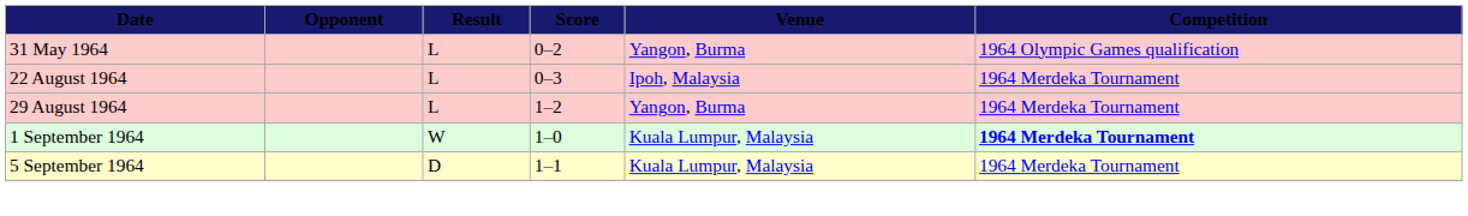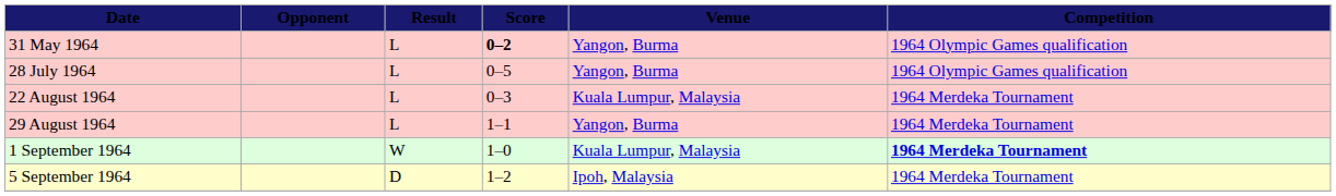 <table style="width:100%;" class="wikitable">
 <tr>
 <th style="background:#191970;"><span>Date</span></th>
 <th style="background:#191970;"><span>Opponent</span></th>
 <th style="background:#191970;"><span>Result</span></th>
 <th style="background:#191970;"><span>Score</span></th>
 <th style="background:#191970;"><span>Venue</span></th>
 <th style="background:#191970;"><span>Competition</span></th>
 </tr>
 <tr style="background:#fcc;">
 <td>31 May 1964</td>
 <td></td>
 <td>L</td>
-<td>0–2</td>
+<td><strong>0–2</strong></td>
+<td> <a href='#'>Yangon</a>, <a href='#'>Burma</a></td>
+<td><a href='#'>1964 Olympic Games qualification</a></td>
+</tr>
+<tr style="background:#fcc;">
+<td>28 July 1964</td>
+<td></td>
+<td>L</td>
+<td>0–5</td>
 <td> <a href='#'>Yangon</a>, <a href='#'>Burma</a></td>
 <td><a href='#'>1964 Olympic Games qualification</a></td>
 </tr>
 <tr style="background:#fcc;">
 <td>22 August 1964</td>
 <td></td>
 <td>L</td>
 <td>0–3</td>
-<td> <a href='#'>Ipoh</a>, <a href='#'>Malaysia</a></td>
+<td> <a href='#'>Kuala Lumpur</a>, <a href='#'>Malaysia</a></td>
 <td><a href='#'>1964 Merdeka Tournament</a></td>
 </tr>
 <tr style="background:#fcc;">
 <td>29 August 1964</td>
 <td></td>
 <td>L</td>
-<td>1–2</td>
+<td>1–1</td>
 <td> <a href='#'>Yangon</a>, <a href='#'>Burma</a></td>
 <td><a href='#'>1964 Merdeka Tournament</a></td>
 </tr>
 <tr style="background:#dfd;">
 <td>1 September 1964</td>
 <td></td>
 <td>W</td>
 <td>1–0</td>
 <td> <a href='#'>Kuala Lumpur</a>, <a href='#'>Malaysia</a></td>
 <td><strong><a href='#'>1964 Merdeka Tournament</a></strong></td>
 </tr>
 <tr style="background:#ffc;">
 <td>5 September 1964</td>
 <td></td>
 <td>D</td>
-<td>1–1</td>
-<td> <a href='#'>Kuala Lumpur</a>, <a href='#'>Malaysia</a></td>
+<td>1–2</td>
+<td> <a href='#'>Ipoh</a>, <a href='#'>Malaysia</a></td>
 <td><a href='#'>1964 Merdeka Tournament</a></td>
 </tr>
 <tr style="background:#fcc;">
 </tr>
 </table>
